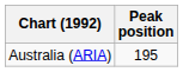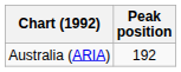 <table class="wikitable">
 <tr>
 <th>Chart (1992)</th>
 <th>Peak<br>position</th>
 </tr>
 <tr>
 <td>Australia (<a href='#'>ARIA</a>)</td>
-<td align="center">195</td>
+<td align="center">192</td>
 </tr>
 </table>
